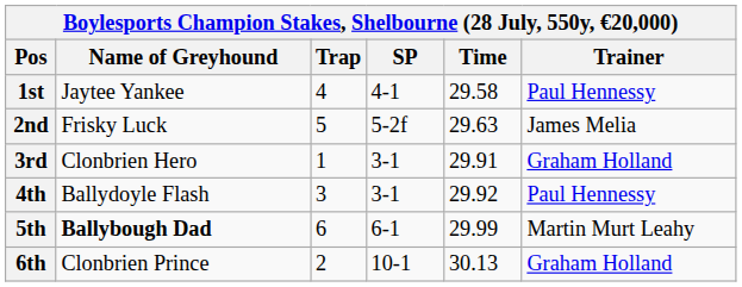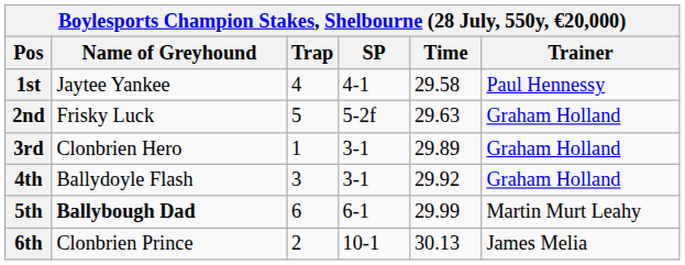 <table class="wikitable">
 <tr>
 <th colspan="6"><a href='#'>Boylesports Champion Stakes</a>, <a href='#'>Shelbourne</a> (28 July, 550y, €20,000)</th>
 </tr>
 <tr>
 <th width=30>Pos</th>
 <th width=180>Name of Greyhound</th>
 <th width=30>Trap</th>
 <th width=50>SP</th>
 <th width=50>Time</th>
 <th width=150>Trainer</th>
 </tr>
 <tr>
 <th>1st</th>
 <td>Jaytee Yankee </td>
 <td>4</td>
 <td>4-1</td>
 <td>29.58</td>
 <td><a href='#'>Paul Hennessy</a></td>
 </tr>
 <tr>
 <th>2nd</th>
 <td>Frisky Luck</td>
 <td>5</td>
 <td>5-2f</td>
 <td>29.63</td>
-<td>James Melia</td>
+<td><a href='#'>Graham Holland</a></td>
 </tr>
 <tr>
 <th>3rd</th>
 <td>Clonbrien Hero</td>
 <td>1</td>
 <td>3-1</td>
-<td>29.91</td>
+<td>29.89</td>
 <td><a href='#'>Graham Holland</a></td>
 </tr>
 <tr>
 <th>4th</th>
 <td>Ballydoyle Flash</td>
 <td>3</td>
 <td>3-1</td>
 <td>29.92</td>
-<td><a href='#'>Paul Hennessy</a></td>
+<td><a href='#'>Graham Holland</a></td>
 </tr>
 <tr>
 <th>5th</th>
 <td><strong>Ballybough Dad</strong></td>
 <td>6</td>
 <td>6-1</td>
 <td>29.99</td>
 <td>Martin Murt Leahy</td>
 </tr>
 <tr>
 <th>6th</th>
 <td>Clonbrien Prince</td>
 <td>2</td>
 <td>10-1</td>
 <td>30.13</td>
-<td><a href='#'>Graham Holland</a></td>
+<td>James Melia</td>
 </tr>
 </table>
